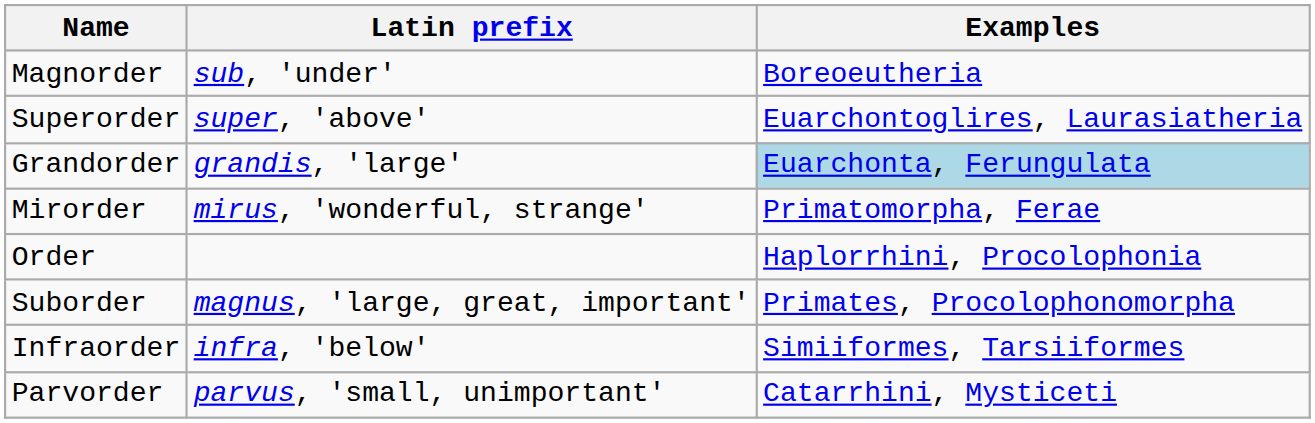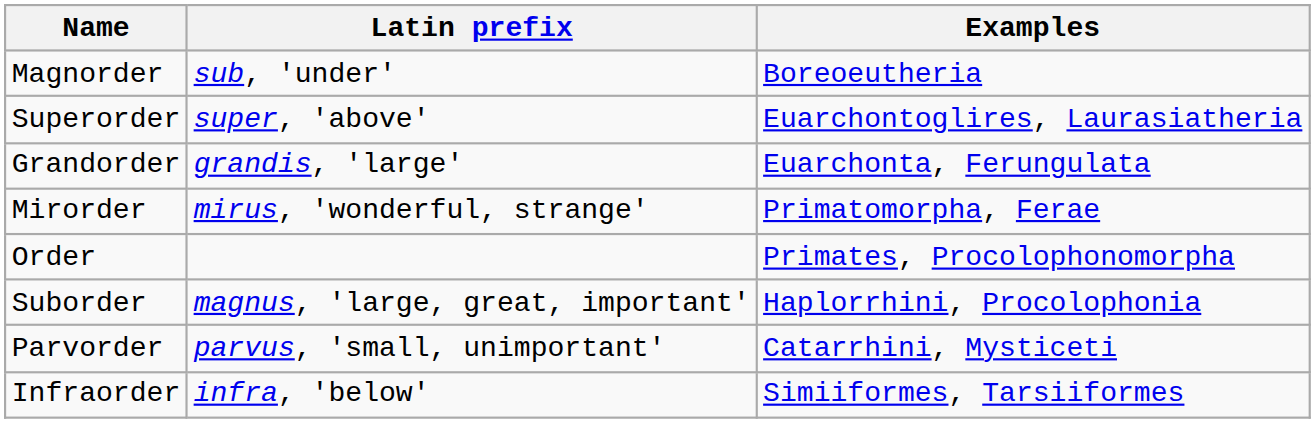 <table class="wikitable sortable">
 <tr>
 <th>Name</th>
 <th>Latin <a href='#'>prefix</a></th>
 <th>Examples</th>
 </tr>
 <tr>
 <td>Magnorder</td>
 <td><em><a href='#'>sub</a></em>, 'under'</td>
 <td><a href='#'>Boreoeutheria</a></td>
 </tr>
 <tr>
 <td>Superorder</td>
 <td><em><a href='#'>super</a></em>, 'above'</td>
 <td><a href='#'>Euarchontoglires</a>, <a href='#'>Laurasiatheria</a></td>
 </tr>
 <tr>
 <td>Grandorder</td>
 <td><em><a href='#'>grandis</a></em>, 'large'</td>
-<td style="background: lightblue;"><a href='#'>Euarchonta</a>, <a href='#'>Ferungulata</a></td>
+<td><a href='#'>Euarchonta</a>, <a href='#'>Ferungulata</a></td>
 </tr>
 <tr>
 <td>Mirorder</td>
 <td><em><a href='#'>mirus</a></em>, 'wonderful, strange'</td>
 <td><a href='#'>Primatomorpha</a>, <a href='#'>Ferae</a></td>
 </tr>
 <tr>
 <td>Order</td>
 <td></td>
-<td><a href='#'>Haplorrhini</a>, <a href='#'>Procolophonia</a></td>
+<td><a href='#'>Primates</a>, <a href='#'>Procolophonomorpha</a></td>
 </tr>
 <tr>
 <td>Suborder</td>
 <td><em><a href='#'>magnus</a></em>, 'large, great, important'</td>
-<td><a href='#'>Primates</a>, <a href='#'>Procolophonomorpha</a></td>
+<td><a href='#'>Haplorrhini</a>, <a href='#'>Procolophonia</a></td>
+</tr>
+<tr>
+<td>Parvorder</td>
+<td><em><a href='#'>parvus</a></em>, 'small, unimportant'</td>
+<td><a href='#'>Catarrhini</a>, <a href='#'>Mysticeti</a></td>
 </tr>
 <tr>
 <td>Infraorder</td>
 <td><em><a href='#'>infra</a></em>, 'below'</td>
 <td><a href='#'>Simiiformes</a>, <a href='#'>Tarsiiformes</a></td>
 </tr>
-<tr>
-<td>Parvorder</td>
-<td><em><a href='#'>parvus</a></em>, 'small, unimportant'</td>
-<td><a href='#'>Catarrhini</a>, <a href='#'>Mysticeti</a></td>
-</tr>
 </table>
